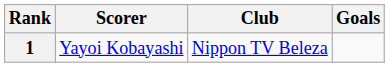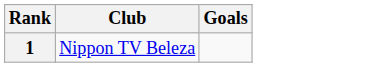 <table class="wikitable">
 <tr>
 <th>Rank</th>
-<th>Scorer</th>
 <th>Club</th>
 <th>Goals</th>
 </tr>
 <tr>
 <th>1</th>
-<td> <a href='#'>Yayoi Kobayashi</a></td>
 <td><a href='#'>Nippon TV Beleza</a></td>
 <td></td>
 </tr>
 </table>
